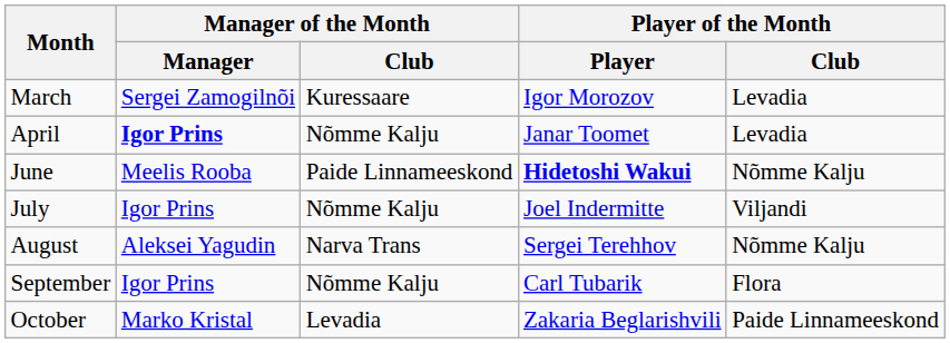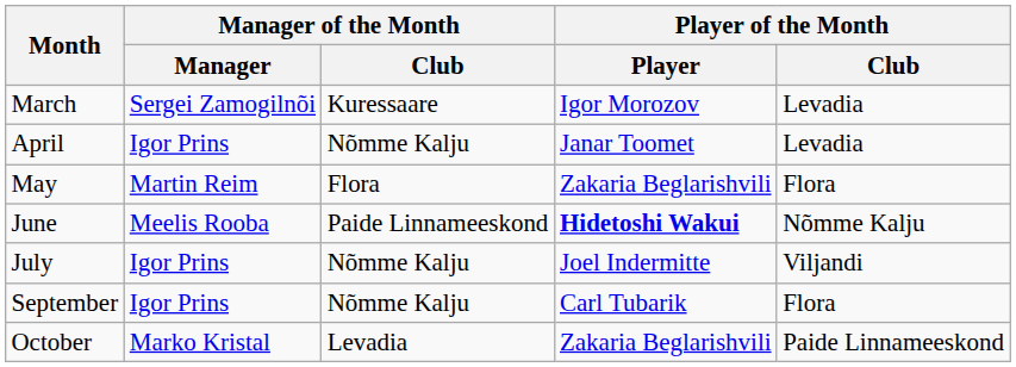 <table class="wikitable">
 <tr>
 <th rowspan=2>Month</th>
 <th colspan=2>Manager of the Month</th>
 <th colspan=2>Player of the Month</th>
 </tr>
 <tr>
 <th>Manager</th>
 <th>Club</th>
 <th>Player</th>
 <th>Club</th>
 </tr>
 <tr>
 <td>March</td>
 <td> <a href='#'>Sergei Zamogilnõi</a></td>
 <td>Kuressaare</td>
 <td> <a href='#'>Igor Morozov</a></td>
 <td>Levadia</td>
 </tr>
 <tr>
 <td>April</td>
-<td><strong> <a href='#'>Igor Prins</a></strong></td>
+<td> <a href='#'>Igor Prins</a></td>
 <td>Nõmme Kalju</td>
 <td> <a href='#'>Janar Toomet</a></td>
 <td>Levadia</td>
+</tr>
+<tr>
+<td>May</td>
+<td> <a href='#'>Martin Reim</a></td>
+<td>Flora</td>
+<td> <a href='#'>Zakaria Beglarishvili</a></td>
+<td>Flora</td>
 </tr>
 <tr>
 <td>June</td>
 <td> <a href='#'>Meelis Rooba</a></td>
 <td>Paide Linnameeskond</td>
 <td><strong> <a href='#'>Hidetoshi Wakui</a></strong></td>
 <td>Nõmme Kalju</td>
 </tr>
 <tr>
 <td>July</td>
 <td> <a href='#'>Igor Prins</a></td>
 <td>Nõmme Kalju</td>
 <td> <a href='#'>Joel Indermitte</a></td>
 <td>Viljandi</td>
 </tr>
 <tr>
-<td>August</td>
-<td> <a href='#'>Aleksei Yagudin</a></td>
-<td>Narva Trans</td>
-<td> <a href='#'>Sergei Terehhov</a></td>
-<td>Nõmme Kalju</td>
-</tr>
-<tr>
 <td>September</td>
 <td> <a href='#'>Igor Prins</a></td>
 <td>Nõmme Kalju</td>
 <td> <a href='#'>Carl Tubarik</a></td>
 <td>Flora</td>
 </tr>
 <tr>
 <td>October</td>
 <td> <a href='#'>Marko Kristal</a></td>
 <td>Levadia</td>
 <td> <a href='#'>Zakaria Beglarishvili</a></td>
 <td>Paide Linnameeskond</td>
 </tr>
 </table>
